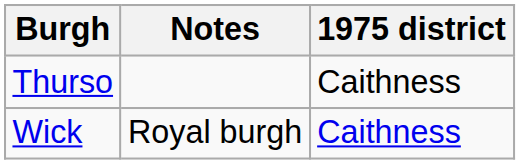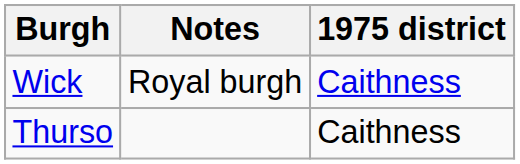 <table class="wikitable">
 <tr>
 <th>Burgh</th>
 <th>Notes</th>
 <th>1975 district</th>
 </tr>
 <tr>
+<td><a href='#'>Wick</a></td>
+<td>Royal burgh</td>
+<td><a href='#'>Caithness</a></td>
+</tr>
+<tr>
 <td><a href='#'>Thurso</a></td>
 <td></td>
 <td>Caithness</td>
 </tr>
-<tr>
-<td><a href='#'>Wick</a></td>
-<td>Royal burgh</td>
-<td><a href='#'>Caithness</a></td>
-</tr>
 </table>
